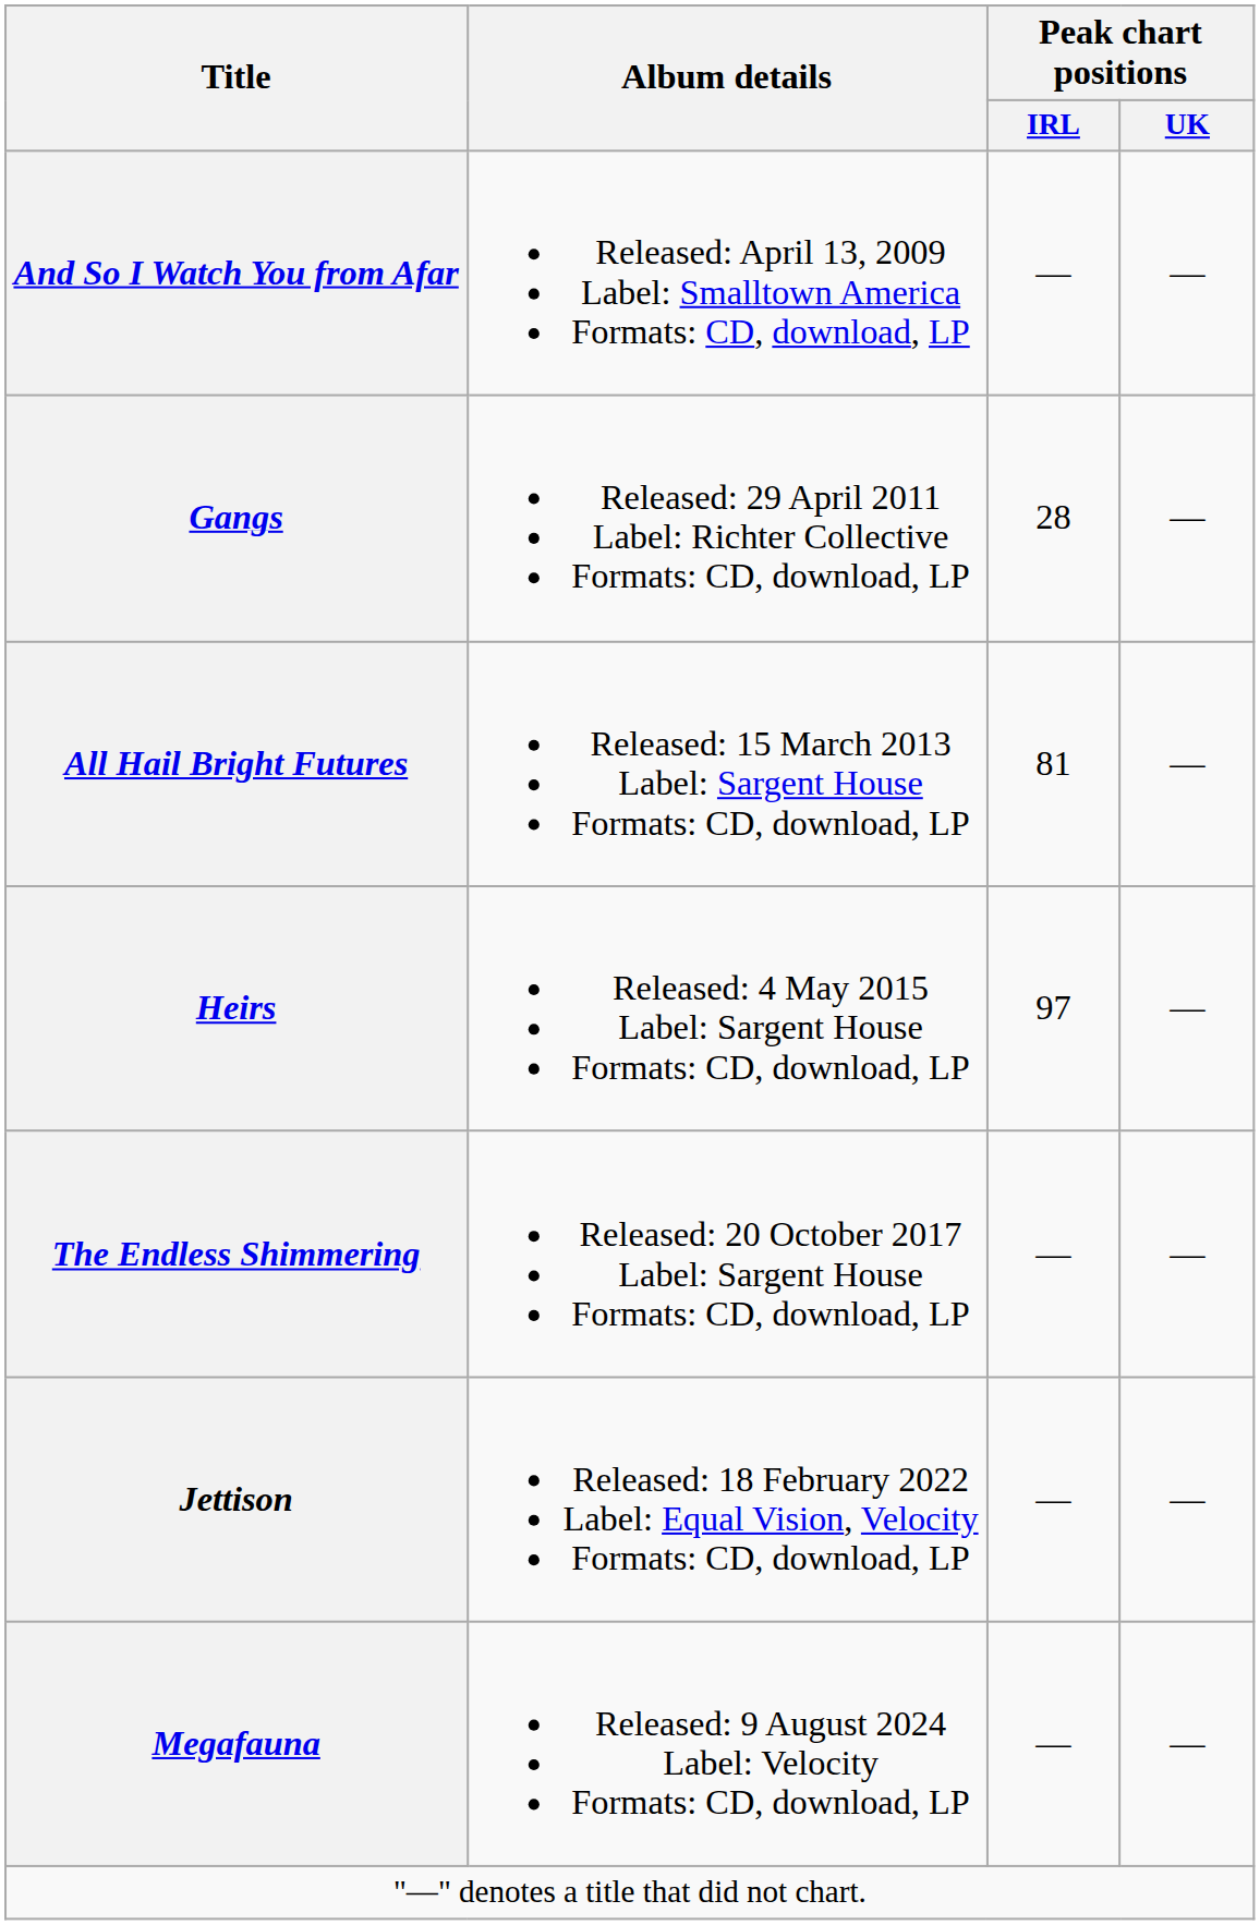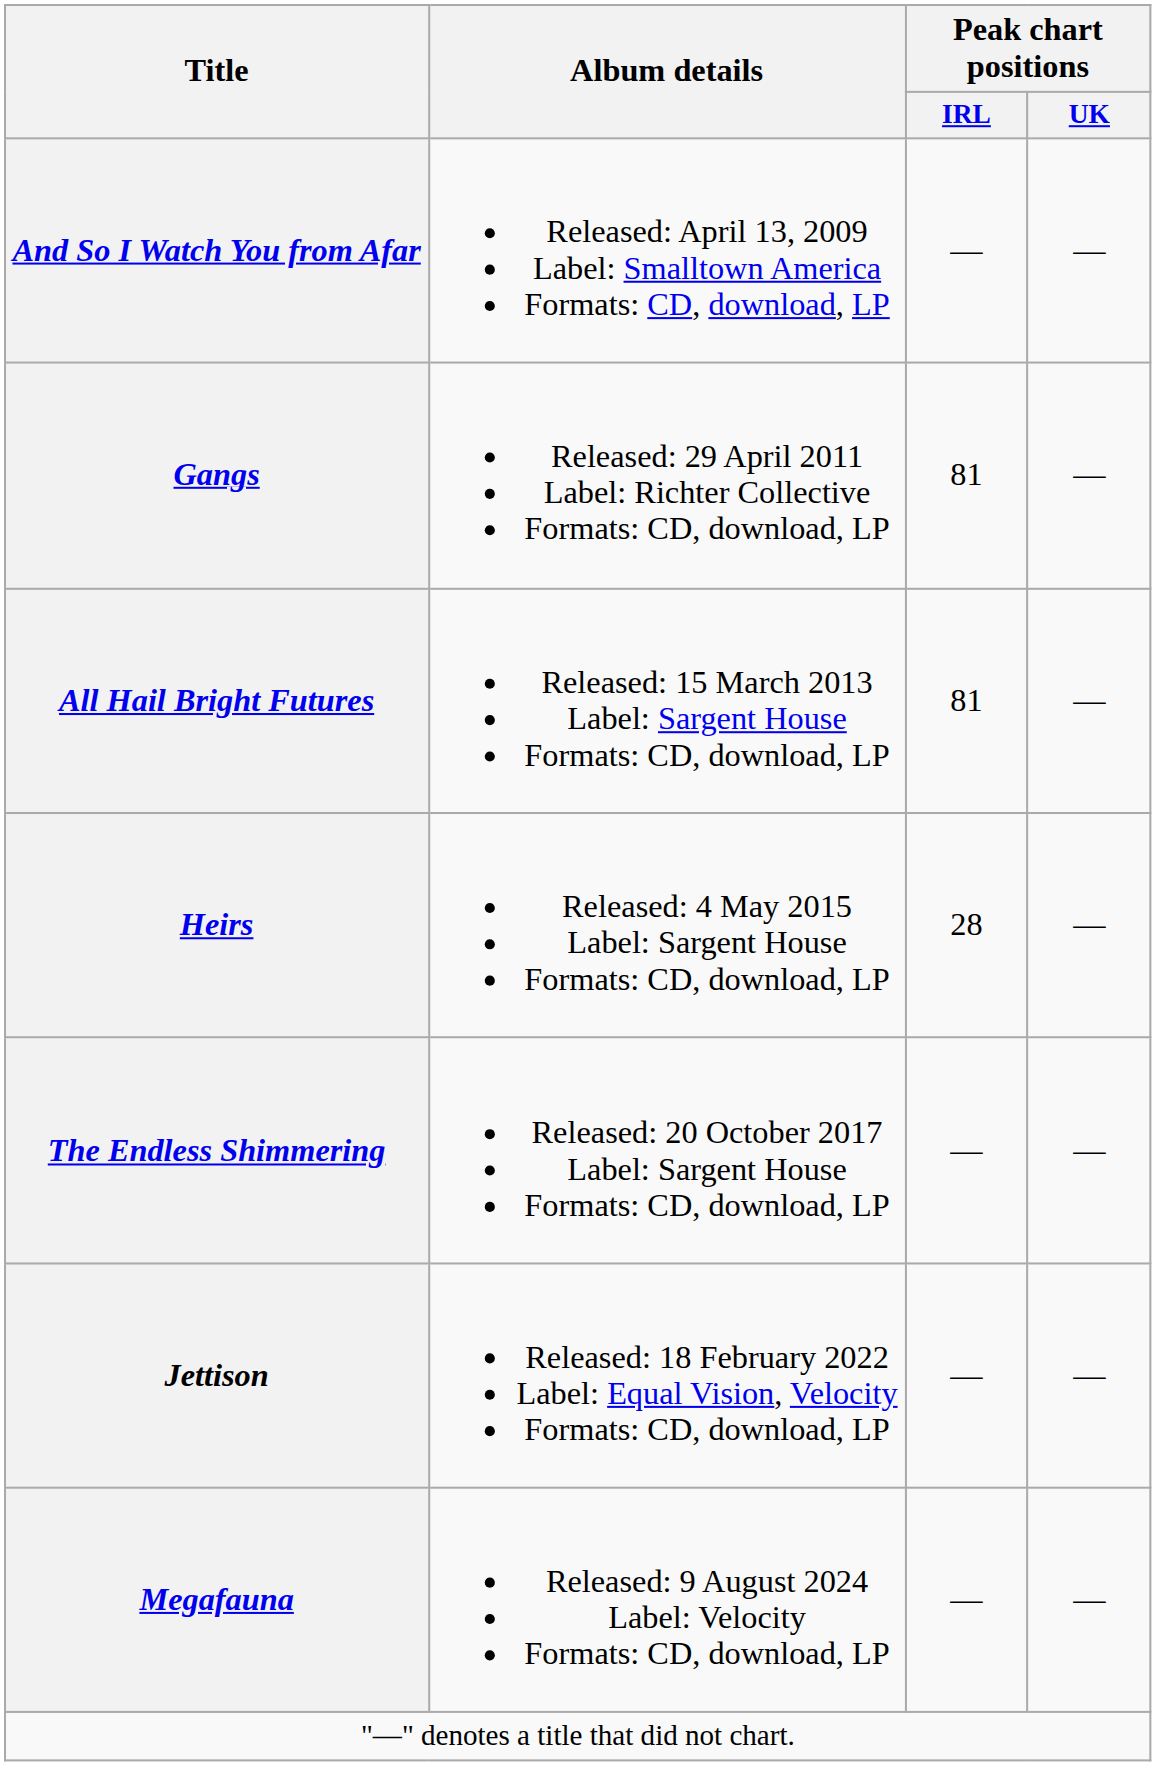 <table class="wikitable plainrowheaders" style="text-align:center">
 <tr>
 <th rowspan="2">Title</th>
 <th rowspan="2">Album details</th>
 <th colspan="2">Peak chart positions</th>
 </tr>
 <tr>
 <th style="width:4em;font-size:85%"><a href='#'>IRL</a><br></th>
 <th style="width:4em;font-size:85%"><a href='#'>UK</a></th>
 </tr>
 <tr>
 <th scope="row"><em><a href='#'>And So I Watch You from Afar</a></em></th>
 <td><br><ul><li>Released: April 13, 2009</li><li>Label: <a href='#'>Smalltown America</a></li><li>Formats: <a href='#'>CD</a>, <a href='#'>download</a>, <a href='#'>LP</a></li></ul></td>
 <td>—</td>
 <td>—</td>
 </tr>
 <tr>
 <th scope="row"><em><a href='#'>Gangs</a></em></th>
 <td><br><ul><li>Released: 29 April 2011</li><li>Label: Richter Collective</li><li>Formats: CD, download, LP</li></ul></td>
-<td>28</td>
+<td>81</td>
 <td>—</td>
 </tr>
 <tr>
 <th scope="row"><em><a href='#'>All Hail Bright Futures</a></em></th>
 <td><br><ul><li>Released: 15 March 2013</li><li>Label: <a href='#'>Sargent House</a></li><li>Formats: CD, download, LP</li></ul></td>
 <td>81</td>
 <td>—</td>
 </tr>
 <tr>
 <th scope="row"><em><a href='#'>Heirs</a></em></th>
 <td><br><ul><li>Released: 4 May 2015</li><li>Label: Sargent House</li><li>Formats: CD, download, LP</li></ul></td>
-<td>97</td>
+<td>28</td>
 <td>—</td>
 </tr>
 <tr>
 <th scope="row"><em><a href='#'>The Endless Shimmering</a></em></th>
 <td><br><ul><li>Released: 20 October 2017</li><li>Label: Sargent House</li><li>Formats: CD, download, LP</li></ul></td>
 <td>—</td>
 <td>—</td>
 </tr>
 <tr>
 <th scope="row"><em>Jettison</em></th>
 <td><br><ul><li>Released: 18 February 2022</li><li>Label: <a href='#'>Equal Vision</a>, <a href='#'>Velocity</a></li><li>Formats: CD, download, LP</li></ul></td>
 <td>—</td>
 <td>—</td>
 </tr>
 <tr>
 <th scope="row"><em><a href='#'>Megafauna</a></em></th>
 <td><br><ul><li>Released: 9 August 2024</li><li>Label: Velocity</li><li>Formats: CD, download, LP</li></ul></td>
 <td>—</td>
 <td>—</td>
 </tr>
 <tr>
 <td colspan="4" style="font-size:90%">"—" denotes a title that did not chart.</td>
 </tr>
 </table>
